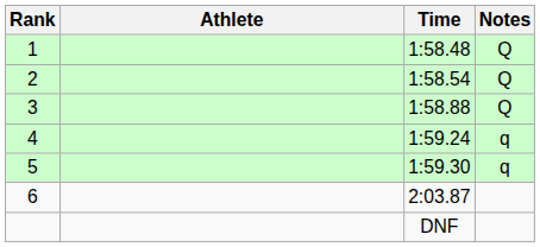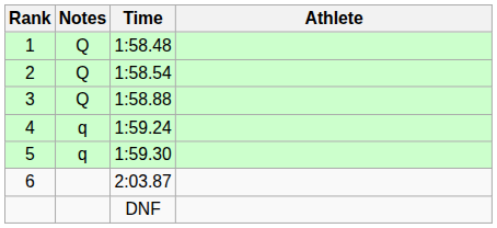 <table class="wikitable" style="text-align:center">
 <tr>
 <th>Rank</th>
+<th>Notes</th>
+<th>Time</th>
 <th Style="width:18em">Athlete</th>
-<th>Time</th>
-<th>Notes</th>
 </tr>
 <tr style="background:#cfc">
 <td>1</td>
+<td>Q</td>
+<td>1:58.48</td>
 <td style="text-align:left"></td>
-<td>1:58.48</td>
-<td>Q</td>
 </tr>
 <tr style="background:#cfc">
 <td>2</td>
+<td>Q</td>
+<td>1:58.54</td>
 <td style="text-align:left"></td>
-<td>1:58.54</td>
-<td>Q</td>
 </tr>
 <tr style="background:#cfc">
 <td>3</td>
+<td>Q</td>
+<td>1:58.88</td>
 <td style="text-align:left"></td>
-<td>1:58.88</td>
-<td>Q</td>
 </tr>
 <tr style="background:#cfc">
 <td>4</td>
+<td>q</td>
+<td>1:59.24</td>
 <td style="text-align:left"></td>
-<td>1:59.24</td>
-<td>q</td>
 </tr>
 <tr style="background:#cfc">
 <td>5</td>
+<td>q</td>
+<td>1:59.30</td>
 <td style="text-align:left"></td>
-<td>1:59.30</td>
-<td>q</td>
 </tr>
 <tr>
 <td>6</td>
+<td></td>
+<td>2:03.87</td>
 <td style="text-align:left"></td>
-<td>2:03.87</td>
-<td></td>
 </tr>
 <tr>
 <td></td>
+<td></td>
+<td>DNF</td>
 <td style="text-align:left"></td>
-<td>DNF</td>
-<td></td>
 </tr>
 </table>
